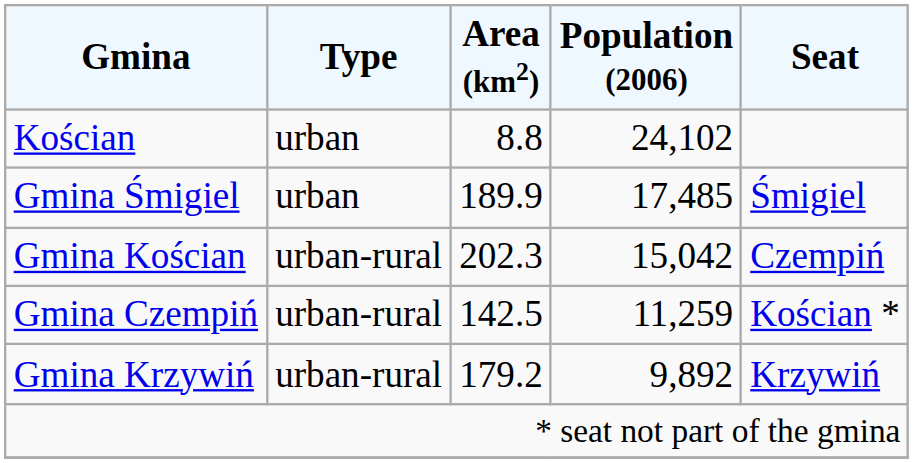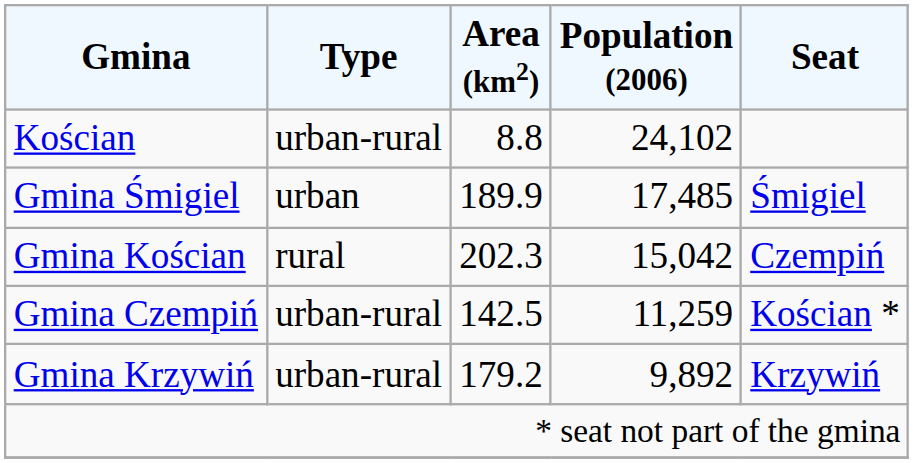 <table class="wikitable">
 <tr bgcolor="F0F8FF">
 <td style="text-align:center;"><strong>Gmina</strong></td>
 <td style="text-align:center;"><strong>Type</strong></td>
 <td style="text-align:center;"><strong>Area<br><small>(km<sup>2</sup>)</small></strong></td>
 <td style="text-align:center;"><strong>Population<br><small>(2006)</small></strong></td>
 <td style="text-align:center;"><strong>Seat</strong></td>
 </tr>
 <tr>
 <td><a href='#'>Kościan</a></td>
-<td>urban</td>
+<td>urban-rural</td>
 <td style="text-align:right;">8.8</td>
 <td style="text-align:right;">24,102</td>
 <td> </td>
 </tr>
 <tr>
 <td><a href='#'>Gmina Śmigiel</a></td>
 <td>urban</td>
 <td style="text-align:right;">189.9</td>
 <td style="text-align:right;">17,485</td>
 <td><a href='#'>Śmigiel</a></td>
 </tr>
 <tr>
 <td><a href='#'>Gmina Kościan</a></td>
-<td>urban-rural</td>
+<td>rural</td>
 <td style="text-align:right;">202.3</td>
 <td style="text-align:right;">15,042</td>
 <td><a href='#'>Czempiń</a></td>
 </tr>
 <tr>
 <td><a href='#'>Gmina Czempiń</a></td>
 <td>urban-rural</td>
 <td style="text-align:right;">142.5</td>
 <td style="text-align:right;">11,259</td>
 <td><a href='#'>Kościan</a> *</td>
 </tr>
 <tr>
 <td><a href='#'>Gmina Krzywiń</a></td>
 <td>urban-rural</td>
 <td style="text-align:right;">179.2</td>
 <td style="text-align:right;">9,892</td>
 <td><a href='#'>Krzywiń</a></td>
 </tr>
 <tr>
 <td colspan=5 style="text-align:right;font-size:90%">* seat not part of the gmina</td>
 </tr>
 <tr>
 </tr>
 </table>
